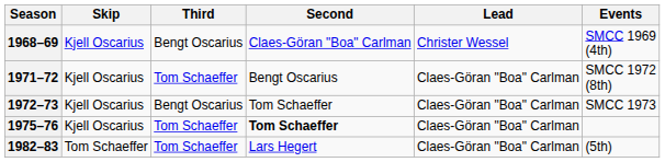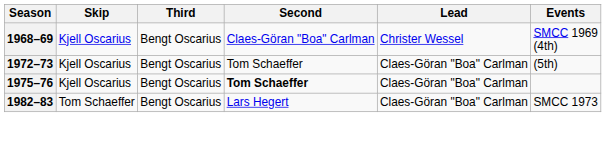 <table class="wikitable">
 <tr>
 <th scope="col">Season</th>
 <th scope="col">Skip</th>
 <th scope="col">Third</th>
 <th scope="col">Second</th>
 <th scope="col">Lead</th>
 <th scope="col">Events</th>
 </tr>
 <tr>
 <th scope="row">1968–69</th>
 <td><a href='#'>Kjell Oscarius</a></td>
 <td>Bengt Oscarius</td>
 <td><a href='#'>Claes-Göran "Boa" Carlman</a></td>
 <td><a href='#'>Christer Wessel</a></td>
 <td><a href='#'>SMCC</a> 1969 <br> (4th)</td>
 </tr>
 <tr>
-<th scope="row">1971–72</th>
-<td>Kjell Oscarius</td>
-<td><a href='#'>Tom Schaeffer</a></td>
-<td>Bengt Oscarius</td>
-<td>Claes-Göran "Boa" Carlman</td>
-<td>SMCC 1972 <br> (8th)</td>
-</tr>
-<tr>
 <th scope="row">1972–73</th>
 <td>Kjell Oscarius</td>
 <td>Bengt Oscarius</td>
 <td>Tom Schaeffer</td>
 <td>Claes-Göran "Boa" Carlman</td>
-<td>SMCC 1973 <br> </td>
+<td> (5th)</td>
 </tr>
 <tr>
 <th scope="row">1975–76</th>
 <td>Kjell Oscarius</td>
-<td><a href='#'>Tom Schaeffer</a></td>
+<td>Bengt Oscarius</td>
 <td><strong>Tom Schaeffer</strong></td>
 <td>Claes-Göran "Boa" Carlman</td>
 <td> </td>
 </tr>
 <tr>
 <th scope="row">1982–83</th>
 <td>Tom Schaeffer</td>
-<td><a href='#'>Tom Schaeffer</a></td>
+<td>Bengt Oscarius</td>
 <td><a href='#'>Lars Hegert</a></td>
 <td>Claes-Göran "Boa" Carlman</td>
-<td> (5th)</td>
+<td>SMCC 1973 <br> </td>
 </tr>
 </table>
